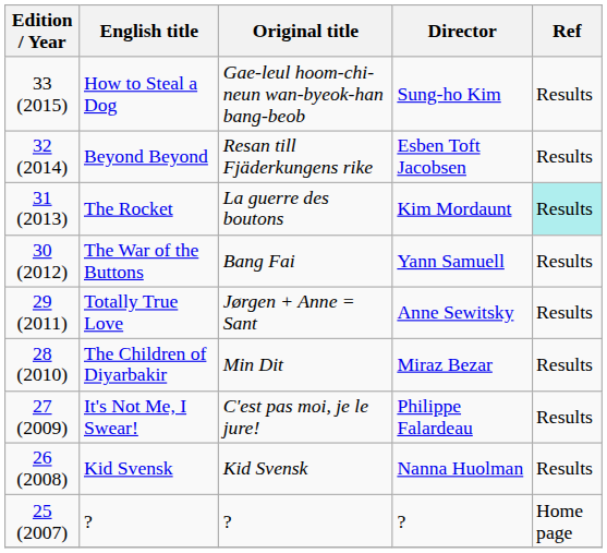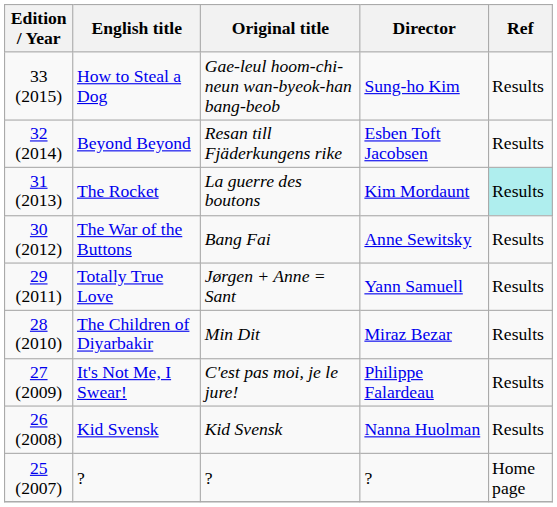 <table class="sortable wikitable" width="80%" cellpadding="5">
 <tr>
 <th width="5%">Edition / Year</th>
 <th width="20%">English title</th>
 <th width="25%">Original title</th>
 <th width="20%">Director</th>
 <th width="5%" class="unsortable">Ref</th>
 </tr>
 <tr>
 <td style="text-align:center;">33 (2015)</td>
 <td><a href='#'>How to Steal a Dog</a></td>
 <td><em>Gae-leul hoom-chi-neun wan-byeok-han bang-beob</em></td>
 <td><a href='#'>Sung-ho Kim</a></td>
 <td>Results</td>
 </tr>
 <tr>
 <td style="text-align:center;"><a href='#'>32</a> (2014)</td>
 <td><a href='#'>Beyond Beyond</a></td>
 <td><em>Resan till Fjäderkungens rike</em></td>
 <td><a href='#'>Esben Toft Jacobsen</a></td>
 <td>Results</td>
 </tr>
 <tr>
 <td style="text-align:center;"><a href='#'>31</a> (2013)</td>
 <td><a href='#'>The Rocket</a></td>
 <td><em>La guerre des boutons</em></td>
 <td><a href='#'>Kim Mordaunt</a></td>
 <td style="background: paleturquoise;">Results</td>
 </tr>
 <tr>
 <td style="text-align:center;"><a href='#'>30</a> (2012)</td>
 <td><a href='#'>The War of the Buttons</a></td>
 <td><em>Bang Fai</em></td>
-<td><a href='#'>Yann Samuell</a></td>
+<td><a href='#'>Anne Sewitsky</a></td>
 <td>Results</td>
 </tr>
 <tr>
 <td style="text-align:center;"><a href='#'>29</a> (2011)</td>
 <td><a href='#'>Totally True Love</a></td>
 <td><em>Jørgen + Anne = Sant</em></td>
-<td><a href='#'>Anne Sewitsky</a></td>
+<td><a href='#'>Yann Samuell</a></td>
 <td>Results</td>
 </tr>
 <tr>
 <td style="text-align:center;"><a href='#'>28</a> (2010)</td>
 <td><a href='#'>The Children of Diyarbakir</a></td>
 <td><em>Min Dit</em></td>
 <td><a href='#'>Miraz Bezar</a></td>
 <td>Results</td>
 </tr>
 <tr>
 <td style="text-align:center;"><a href='#'>27</a> (2009)</td>
 <td><a href='#'>It's Not Me, I Swear!</a></td>
 <td><em>C'est pas moi, je le jure!</em></td>
 <td><a href='#'>Philippe Falardeau</a></td>
 <td>Results</td>
 </tr>
 <tr>
 <td style="text-align:center;"><a href='#'>26</a> (2008)</td>
 <td><a href='#'>Kid Svensk</a></td>
 <td><em>Kid Svensk</em></td>
 <td><a href='#'>Nanna Huolman</a></td>
 <td>Results</td>
 </tr>
 <tr>
 <td style="text-align:center;"><a href='#'>25</a> (2007)</td>
 <td>?</td>
 <td>?</td>
 <td>?</td>
 <td>Home page</td>
 </tr>
 <tr>
 </tr>
 </table>
